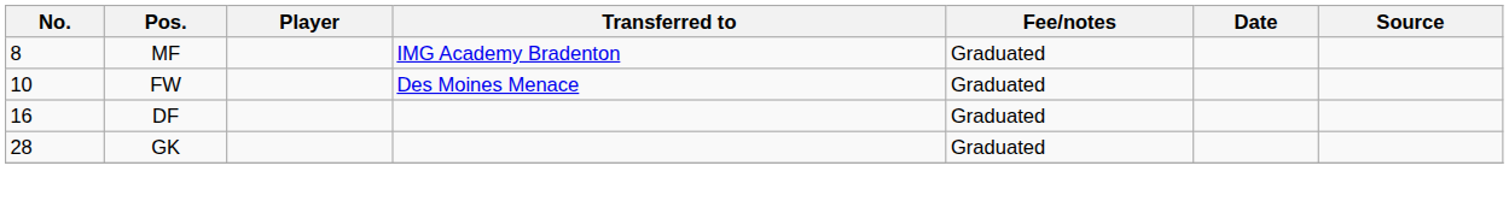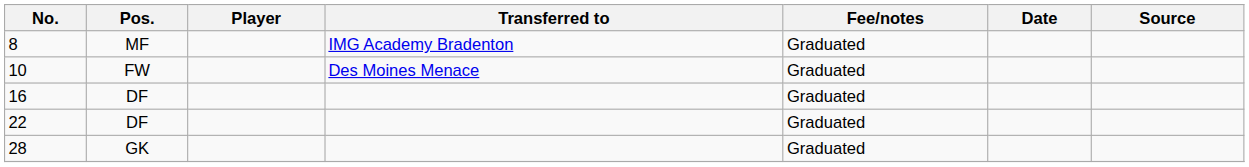 <table class="wikitable sortable" style="width:90%; text-align:center; font-size:95%; text-align:left;">
 <tr>
 <th><strong>No.</strong></th>
 <th><strong>Pos.</strong></th>
 <th><strong>Player</strong></th>
 <th><strong>Transferred to</strong></th>
 <th><strong>Fee/notes</strong></th>
 <th><strong>Date</strong></th>
 <th><strong>Source</strong></th>
 </tr>
 <tr>
 <td>8</td>
 <td align=center>MF</td>
 <td></td>
 <td> <a href='#'>IMG Academy Bradenton</a></td>
 <td>Graduated</td>
 <td></td>
 <td></td>
 </tr>
 <tr>
 <td>10</td>
 <td align=center>FW</td>
 <td></td>
 <td> <a href='#'>Des Moines Menace</a></td>
 <td>Graduated</td>
 <td></td>
 <td></td>
 </tr>
 <tr>
 <td>16</td>
 <td align=center>DF</td>
 <td></td>
 <td></td>
 <td>Graduated</td>
 <td></td>
 <td></td>
 </tr>
 <tr>
+<td>22</td>
+<td align=center>DF</td>
+<td></td>
+<td></td>
+<td>Graduated</td>
+<td></td>
+<td></td>
+</tr>
+<tr>
 <td>28</td>
 <td align=center>GK</td>
 <td></td>
 <td></td>
 <td>Graduated</td>
 <td></td>
 <td></td>
 </tr>
 <tr>
 </tr>
 </table>
